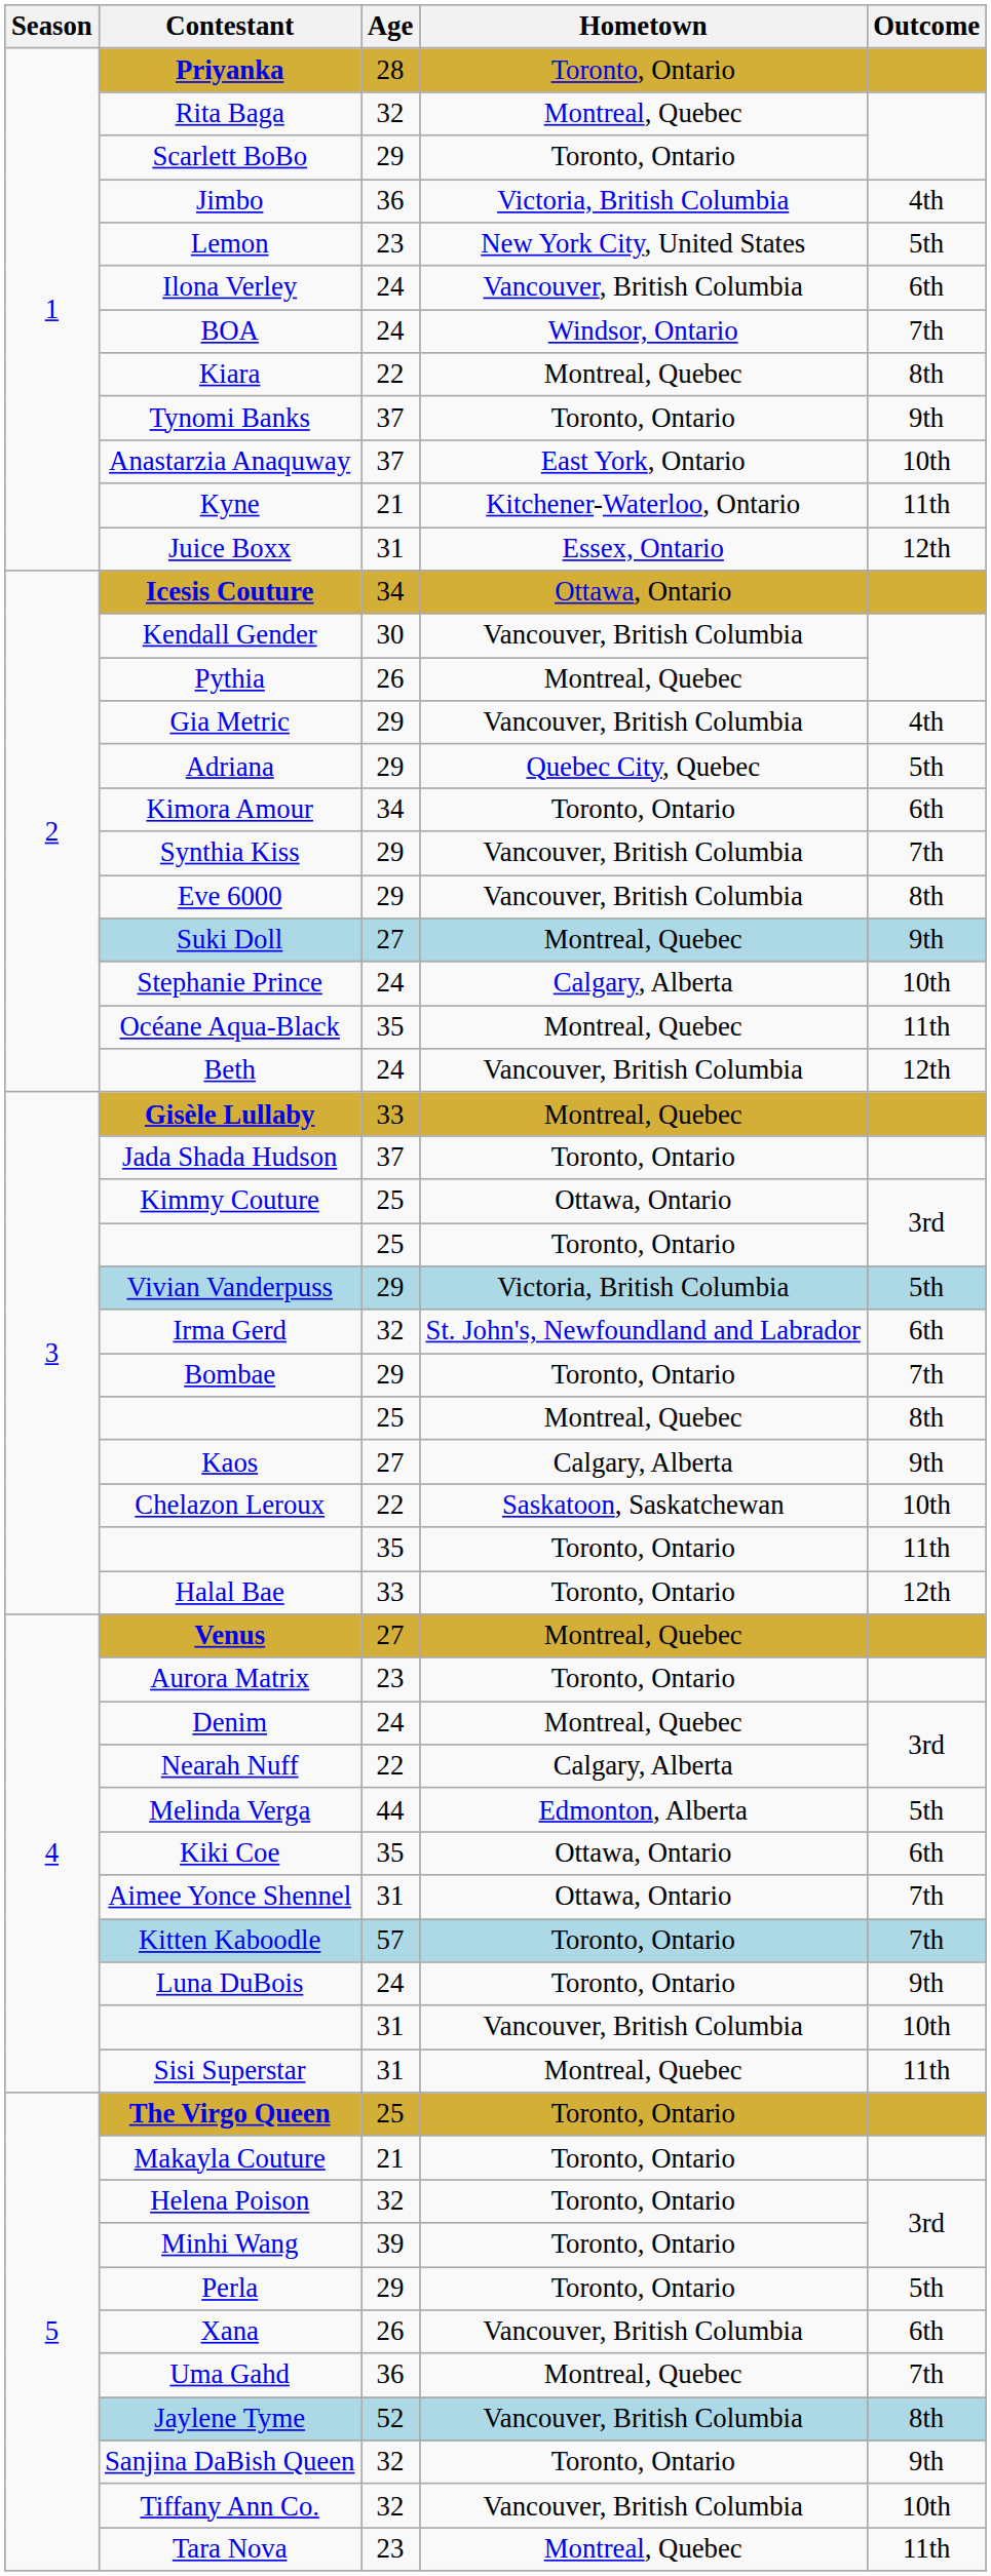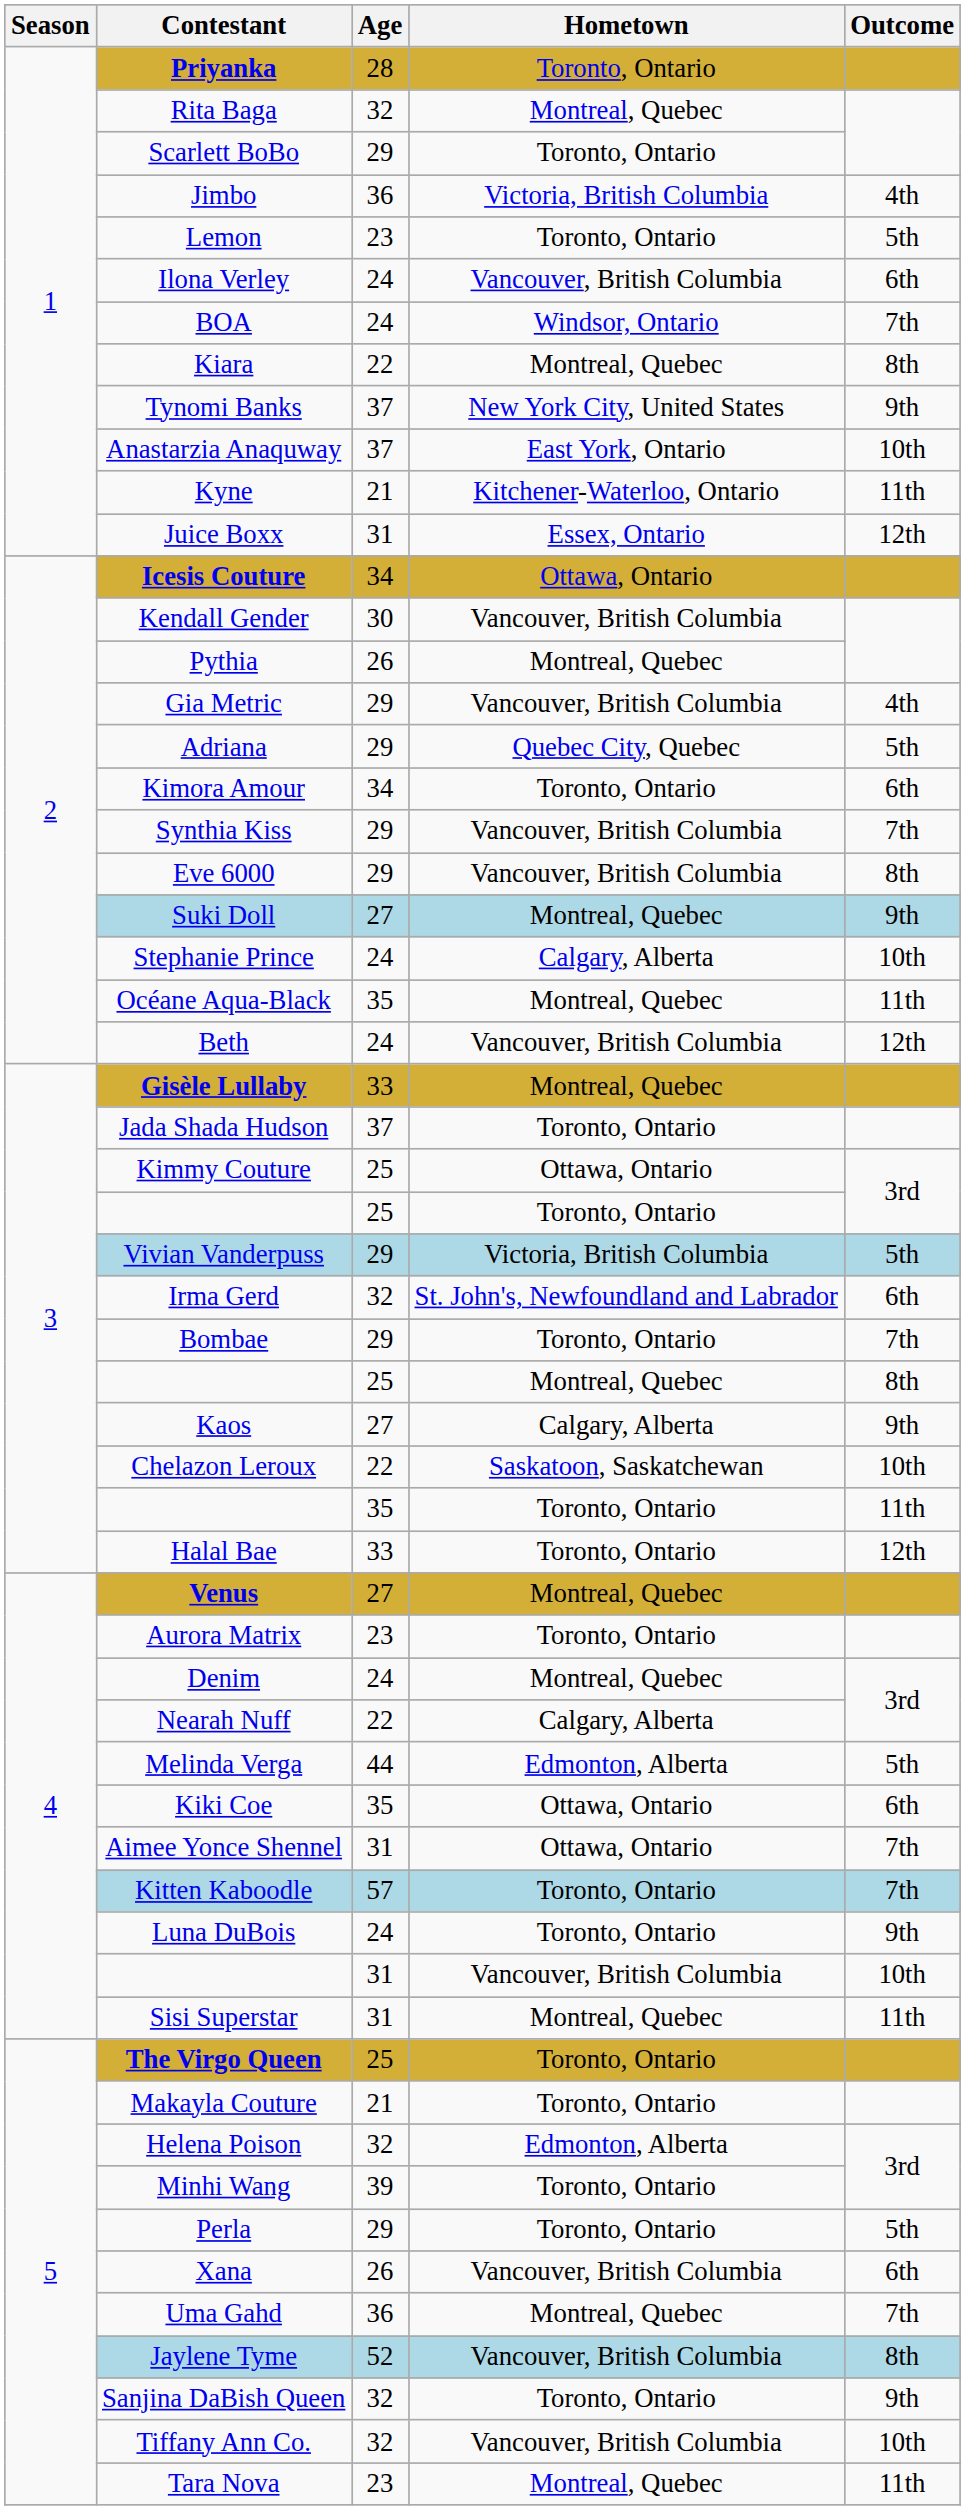 <table class="wikitable sortable" style="text-align:center">
 <tr>
 <th>Season</th>
 <th>Contestant</th>
 <th>Age</th>
 <th>Hometown</th>
 <th>Outcome</th>
 </tr>
 <tr>
 <td rowspan="12"><a href='#'>1</a></td>
 <td bgcolor="#D4AF37"><strong><a href='#'>Priyanka</a></strong></td>
 <td bgcolor="#D4AF37">28</td>
 <td bgcolor="#D4AF37"><a href='#'>Toronto</a>, Ontario</td>
 <td bgcolor="#D4AF37"></td>
 </tr>
 <tr>
 <td><a href='#'>Rita Baga</a></td>
 <td>32</td>
 <td><a href='#'>Montreal</a>, Quebec</td>
 <td rowspan="2"></td>
 </tr>
 <tr>
 <td><a href='#'>Scarlett BoBo</a></td>
 <td>29</td>
 <td>Toronto, Ontario</td>
 </tr>
 <tr>
 <td><a href='#'>Jimbo</a></td>
 <td>36</td>
 <td><a href='#'>Victoria, British Columbia</a></td>
 <td>4th</td>
 </tr>
 <tr>
 <td><a href='#'>Lemon</a></td>
 <td>23</td>
-<td><a href='#'>New York City</a>, United States</td>
+<td>Toronto, Ontario</td>
 <td>5th</td>
 </tr>
 <tr>
 <td><a href='#'>Ilona Verley</a></td>
 <td>24</td>
 <td><a href='#'>Vancouver</a>, British Columbia</td>
 <td>6th</td>
 </tr>
 <tr>
 <td><a href='#'>BOA</a></td>
 <td>24</td>
 <td><a href='#'>Windsor, Ontario</a></td>
 <td>7th</td>
 </tr>
 <tr>
 <td><a href='#'>Kiara</a></td>
 <td>22</td>
 <td>Montreal, Quebec</td>
 <td>8th</td>
 </tr>
 <tr>
 <td><a href='#'>Tynomi Banks</a></td>
 <td>37</td>
-<td>Toronto, Ontario</td>
+<td><a href='#'>New York City</a>, United States</td>
 <td>9th</td>
 </tr>
 <tr>
 <td><a href='#'>Anastarzia Anaquway</a></td>
 <td>37</td>
 <td><a href='#'>East York</a>, Ontario</td>
 <td>10th</td>
 </tr>
 <tr>
 <td><a href='#'>Kyne</a></td>
 <td>21</td>
 <td><a href='#'>Kitchener</a>-<a href='#'>Waterloo</a>, Ontario</td>
 <td>11th</td>
 </tr>
 <tr>
 <td><a href='#'>Juice Boxx</a></td>
 <td>31</td>
 <td><a href='#'>Essex, Ontario</a></td>
 <td>12th</td>
 </tr>
 <tr>
 <td rowspan="12"><a href='#'>2</a></td>
 <td bgcolor="#D4AF37"><strong><a href='#'>Icesis Couture</a></strong></td>
 <td bgcolor="#D4AF37">34</td>
 <td bgcolor="#D4AF37"><a href='#'>Ottawa</a>, Ontario</td>
 <td bgcolor="#D4AF37"></td>
 </tr>
 <tr>
 <td><a href='#'>Kendall Gender</a></td>
 <td>30</td>
 <td>Vancouver, British Columbia</td>
 <td rowspan="2"></td>
 </tr>
 <tr>
 <td><a href='#'>Pythia</a></td>
 <td>26</td>
 <td>Montreal, Quebec</td>
 </tr>
 <tr>
 <td><a href='#'>Gia Metric</a></td>
 <td>29</td>
 <td>Vancouver, British Columbia</td>
 <td>4th</td>
 </tr>
 <tr>
 <td><a href='#'>Adriana</a></td>
 <td>29</td>
 <td><a href='#'>Quebec City</a>, Quebec</td>
 <td>5th</td>
 </tr>
 <tr>
 <td><a href='#'>Kimora Amour</a></td>
 <td>34</td>
 <td>Toronto, Ontario</td>
 <td>6th</td>
 </tr>
 <tr>
 <td><a href='#'>Synthia Kiss</a></td>
 <td>29</td>
 <td>Vancouver, British Columbia</td>
 <td>7th</td>
 </tr>
 <tr>
 <td><a href='#'>Eve 6000</a></td>
 <td>29</td>
 <td>Vancouver, British Columbia</td>
 <td>8th</td>
 </tr>
 <tr bgcolor="lightblue">
 <td><a href='#'>Suki Doll</a></td>
 <td>27</td>
 <td>Montreal, Quebec</td>
 <td>9th</td>
 </tr>
 <tr>
 <td><a href='#'>Stephanie Prince</a></td>
 <td>24</td>
 <td><a href='#'>Calgary</a>, Alberta</td>
 <td>10th</td>
 </tr>
 <tr>
 <td><a href='#'>Océane Aqua-Black</a></td>
 <td>35</td>
 <td>Montreal, Quebec</td>
 <td>11th</td>
 </tr>
 <tr>
 <td><a href='#'>Beth</a></td>
 <td>24</td>
 <td>Vancouver, British Columbia</td>
 <td>12th</td>
 </tr>
 <tr>
 <td rowspan="12"><a href='#'>3</a></td>
 <td bgcolor="#D4AF37"><strong><a href='#'>Gisèle Lullaby</a></strong></td>
 <td bgcolor="#D4AF37">33</td>
 <td bgcolor="#D4AF37">Montreal, Quebec</td>
 <td bgcolor="#D4AF37"></td>
 </tr>
 <tr>
 <td><a href='#'>Jada Shada Hudson</a></td>
 <td>37</td>
 <td>Toronto, Ontario</td>
 <td></td>
 </tr>
 <tr>
 <td><a href='#'>Kimmy Couture</a></td>
 <td>25</td>
 <td>Ottawa, Ontario</td>
 <td rowspan="2">3rd</td>
 </tr>
 <tr>
 <td></td>
 <td>25</td>
 <td>Toronto, Ontario</td>
 </tr>
 <tr bgcolor="lightblue">
 <td><a href='#'>Vivian Vanderpuss</a></td>
 <td>29</td>
 <td>Victoria, British Columbia</td>
 <td>5th</td>
 </tr>
 <tr>
 <td><a href='#'>Irma Gerd</a></td>
 <td>32</td>
 <td nowrap><a href='#'>St. John's, Newfoundland and Labrador</a></td>
 <td>6th</td>
 </tr>
 <tr>
 <td><a href='#'>Bombae</a></td>
 <td>29</td>
 <td>Toronto, Ontario</td>
 <td>7th</td>
 </tr>
 <tr>
 <td></td>
 <td>25</td>
 <td>Montreal, Quebec</td>
 <td>8th</td>
 </tr>
 <tr>
 <td><a href='#'>Kaos</a></td>
 <td>27</td>
 <td>Calgary, Alberta</td>
 <td>9th</td>
 </tr>
 <tr>
 <td><a href='#'>Chelazon Leroux</a></td>
 <td>22</td>
 <td><a href='#'>Saskatoon</a>, Saskatchewan</td>
 <td>10th</td>
 </tr>
 <tr>
 <td></td>
 <td>35</td>
 <td>Toronto, Ontario</td>
 <td>11th</td>
 </tr>
 <tr>
 <td><a href='#'>Halal Bae</a></td>
 <td>33</td>
 <td>Toronto, Ontario</td>
 <td>12th</td>
 </tr>
 <tr>
 <td rowspan="11"><a href='#'>4</a></td>
 <td bgcolor="#D4AF37"><strong><a href='#'>Venus</a></strong></td>
 <td bgcolor="#D4AF37">27</td>
 <td bgcolor="#D4AF37">Montreal, Quebec</td>
 <td bgcolor="#D4AF37"></td>
 </tr>
 <tr>
 <td><a href='#'>Aurora Matrix</a></td>
 <td>23</td>
 <td>Toronto, Ontario</td>
 <td></td>
 </tr>
 <tr>
 <td><a href='#'>Denim</a></td>
 <td>24</td>
 <td>Montreal, Quebec</td>
 <td rowspan="2">3rd</td>
 </tr>
 <tr>
 <td><a href='#'>Nearah Nuff</a></td>
 <td>22</td>
 <td>Calgary, Alberta</td>
 </tr>
 <tr>
 <td><a href='#'>Melinda Verga</a></td>
 <td>44</td>
 <td><a href='#'>Edmonton</a>, Alberta</td>
 <td>5th</td>
 </tr>
 <tr>
 <td><a href='#'>Kiki Coe</a></td>
 <td>35</td>
 <td>Ottawa, Ontario</td>
 <td>6th</td>
 </tr>
 <tr>
 <td><a href='#'>Aimee Yonce Shennel</a></td>
 <td>31</td>
 <td>Ottawa, Ontario</td>
 <td>7th</td>
 </tr>
 <tr bgcolor="lightblue">
 <td><a href='#'>Kitten Kaboodle</a></td>
 <td>57</td>
 <td>Toronto, Ontario</td>
 <td>7th</td>
 </tr>
 <tr>
 <td><a href='#'>Luna DuBois</a></td>
 <td>24</td>
 <td>Toronto, Ontario</td>
 <td>9th</td>
 </tr>
 <tr>
 <td nowrap></td>
 <td>31</td>
 <td>Vancouver, British Columbia</td>
 <td>10th</td>
 </tr>
 <tr>
 <td><a href='#'>Sisi Superstar</a></td>
 <td>31</td>
 <td>Montreal, Quebec</td>
 <td>11th</td>
 </tr>
 <tr>
 <td rowspan="11"><a href='#'>5</a></td>
 <td bgcolor="#D4AF37"><strong><a href='#'>The Virgo Queen</a></strong></td>
 <td bgcolor="#D4AF37">25</td>
 <td bgcolor="#D4AF37">Toronto, Ontario</td>
 <td bgcolor="#D4AF37"></td>
 </tr>
 <tr>
 <td><a href='#'>Makayla Couture</a></td>
 <td>21</td>
 <td>Toronto, Ontario</td>
 <td></td>
 </tr>
 <tr>
 <td><a href='#'>Helena Poison</a></td>
 <td>32</td>
-<td>Toronto, Ontario</td>
+<td><a href='#'>Edmonton</a>, Alberta</td>
 <td rowspan="2">3rd</td>
 </tr>
 <tr>
 <td><a href='#'>Minhi Wang</a></td>
 <td>39</td>
 <td>Toronto, Ontario</td>
 </tr>
 <tr>
 <td><a href='#'>Perla</a></td>
 <td>29</td>
 <td>Toronto, Ontario</td>
 <td>5th</td>
 </tr>
 <tr>
 <td><a href='#'>Xana</a></td>
 <td>26</td>
 <td>Vancouver, British Columbia</td>
 <td>6th</td>
 </tr>
 <tr>
 <td><a href='#'>Uma Gahd</a></td>
 <td>36</td>
 <td>Montreal, Quebec</td>
 <td>7th</td>
 </tr>
 <tr bgcolor="lightblue">
 <td><a href='#'>Jaylene Tyme</a></td>
 <td>52</td>
 <td>Vancouver, British Columbia</td>
 <td>8th</td>
 </tr>
 <tr>
 <td><a href='#'>Sanjina DaBish Queen</a></td>
 <td>32</td>
 <td>Toronto, Ontario</td>
 <td>9th</td>
 </tr>
 <tr>
 <td><a href='#'>Tiffany Ann Co.</a></td>
 <td>32</td>
 <td>Vancouver, British Columbia</td>
 <td>10th</td>
 </tr>
 <tr>
 <td><a href='#'>Tara Nova</a></td>
 <td>23</td>
 <td><a href='#'>Montreal</a>, Quebec</td>
 <td>11th</td>
 </tr>
 </table>
